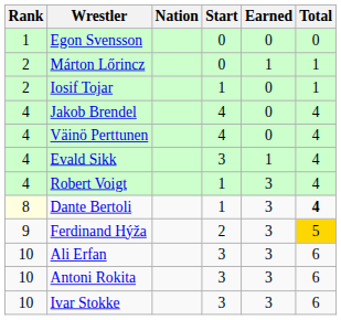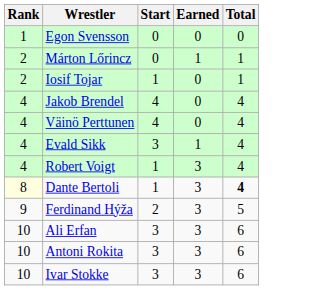 <table class="wikitable sortable" style="text-align:center;">
 <tr>
 <th>Rank</th>
 <th>Wrestler</th>
-<th>Nation</th>
 <th>Start</th>
 <th>Earned</th>
 <th>Total</th>
 </tr>
 <tr style="background:#cfc;">
 <td>1</td>
 <td align=left><a href='#'>Egon Svensson</a></td>
-<td align=left></td>
 <td>0</td>
 <td>0</td>
 <td>0</td>
 </tr>
 <tr style="background:#cfc;">
 <td>2</td>
 <td align=left><a href='#'>Márton Lőrincz</a></td>
-<td align=left></td>
 <td>0</td>
 <td>1</td>
 <td>1</td>
 </tr>
 <tr style="background:#cfc;">
 <td>2</td>
 <td align=left><a href='#'>Iosif Tojar</a></td>
-<td align=left></td>
 <td>1</td>
 <td>0</td>
 <td>1</td>
 </tr>
 <tr style="background:#cfc;">
 <td>4</td>
 <td align=left><a href='#'>Jakob Brendel</a></td>
-<td align=left></td>
 <td>4</td>
 <td>0</td>
 <td>4</td>
 </tr>
 <tr style="background:#cfc;">
 <td>4</td>
 <td align=left><a href='#'>Väinö Perttunen</a></td>
-<td align=left></td>
 <td>4</td>
 <td>0</td>
 <td>4</td>
 </tr>
 <tr style="background:#cfc;">
 <td>4</td>
 <td align=left><a href='#'>Evald Sikk</a></td>
-<td align=left></td>
 <td>3</td>
 <td>1</td>
 <td>4</td>
 </tr>
 <tr style="background:#cfc;">
 <td>4</td>
 <td align=left><a href='#'>Robert Voigt</a></td>
-<td align=left></td>
 <td>1</td>
 <td>3</td>
 <td>4</td>
 </tr>
 <tr>
 <td style="background: lightyellow;">8</td>
 <td align=left><a href='#'>Dante Bertoli</a></td>
-<td align=left></td>
 <td>1</td>
 <td>3</td>
 <td><strong>4</strong></td>
 </tr>
 <tr>
 <td>9</td>
 <td align=left><a href='#'>Ferdinand Hýža</a></td>
-<td align=left></td>
 <td>2</td>
 <td>3</td>
-<td style="background: gold;">5</td>
+<td>5</td>
 </tr>
 <tr>
 <td>10</td>
 <td align=left><a href='#'>Ali Erfan</a></td>
-<td align=left></td>
 <td>3</td>
 <td>3</td>
 <td>6</td>
 </tr>
 <tr>
 <td>10</td>
 <td align=left><a href='#'>Antoni Rokita</a></td>
-<td align=left></td>
 <td>3</td>
 <td>3</td>
 <td>6</td>
 </tr>
 <tr>
 <td>10</td>
 <td align=left><a href='#'>Ivar Stokke</a></td>
-<td align=left></td>
 <td>3</td>
 <td>3</td>
 <td>6</td>
 </tr>
 </table>
